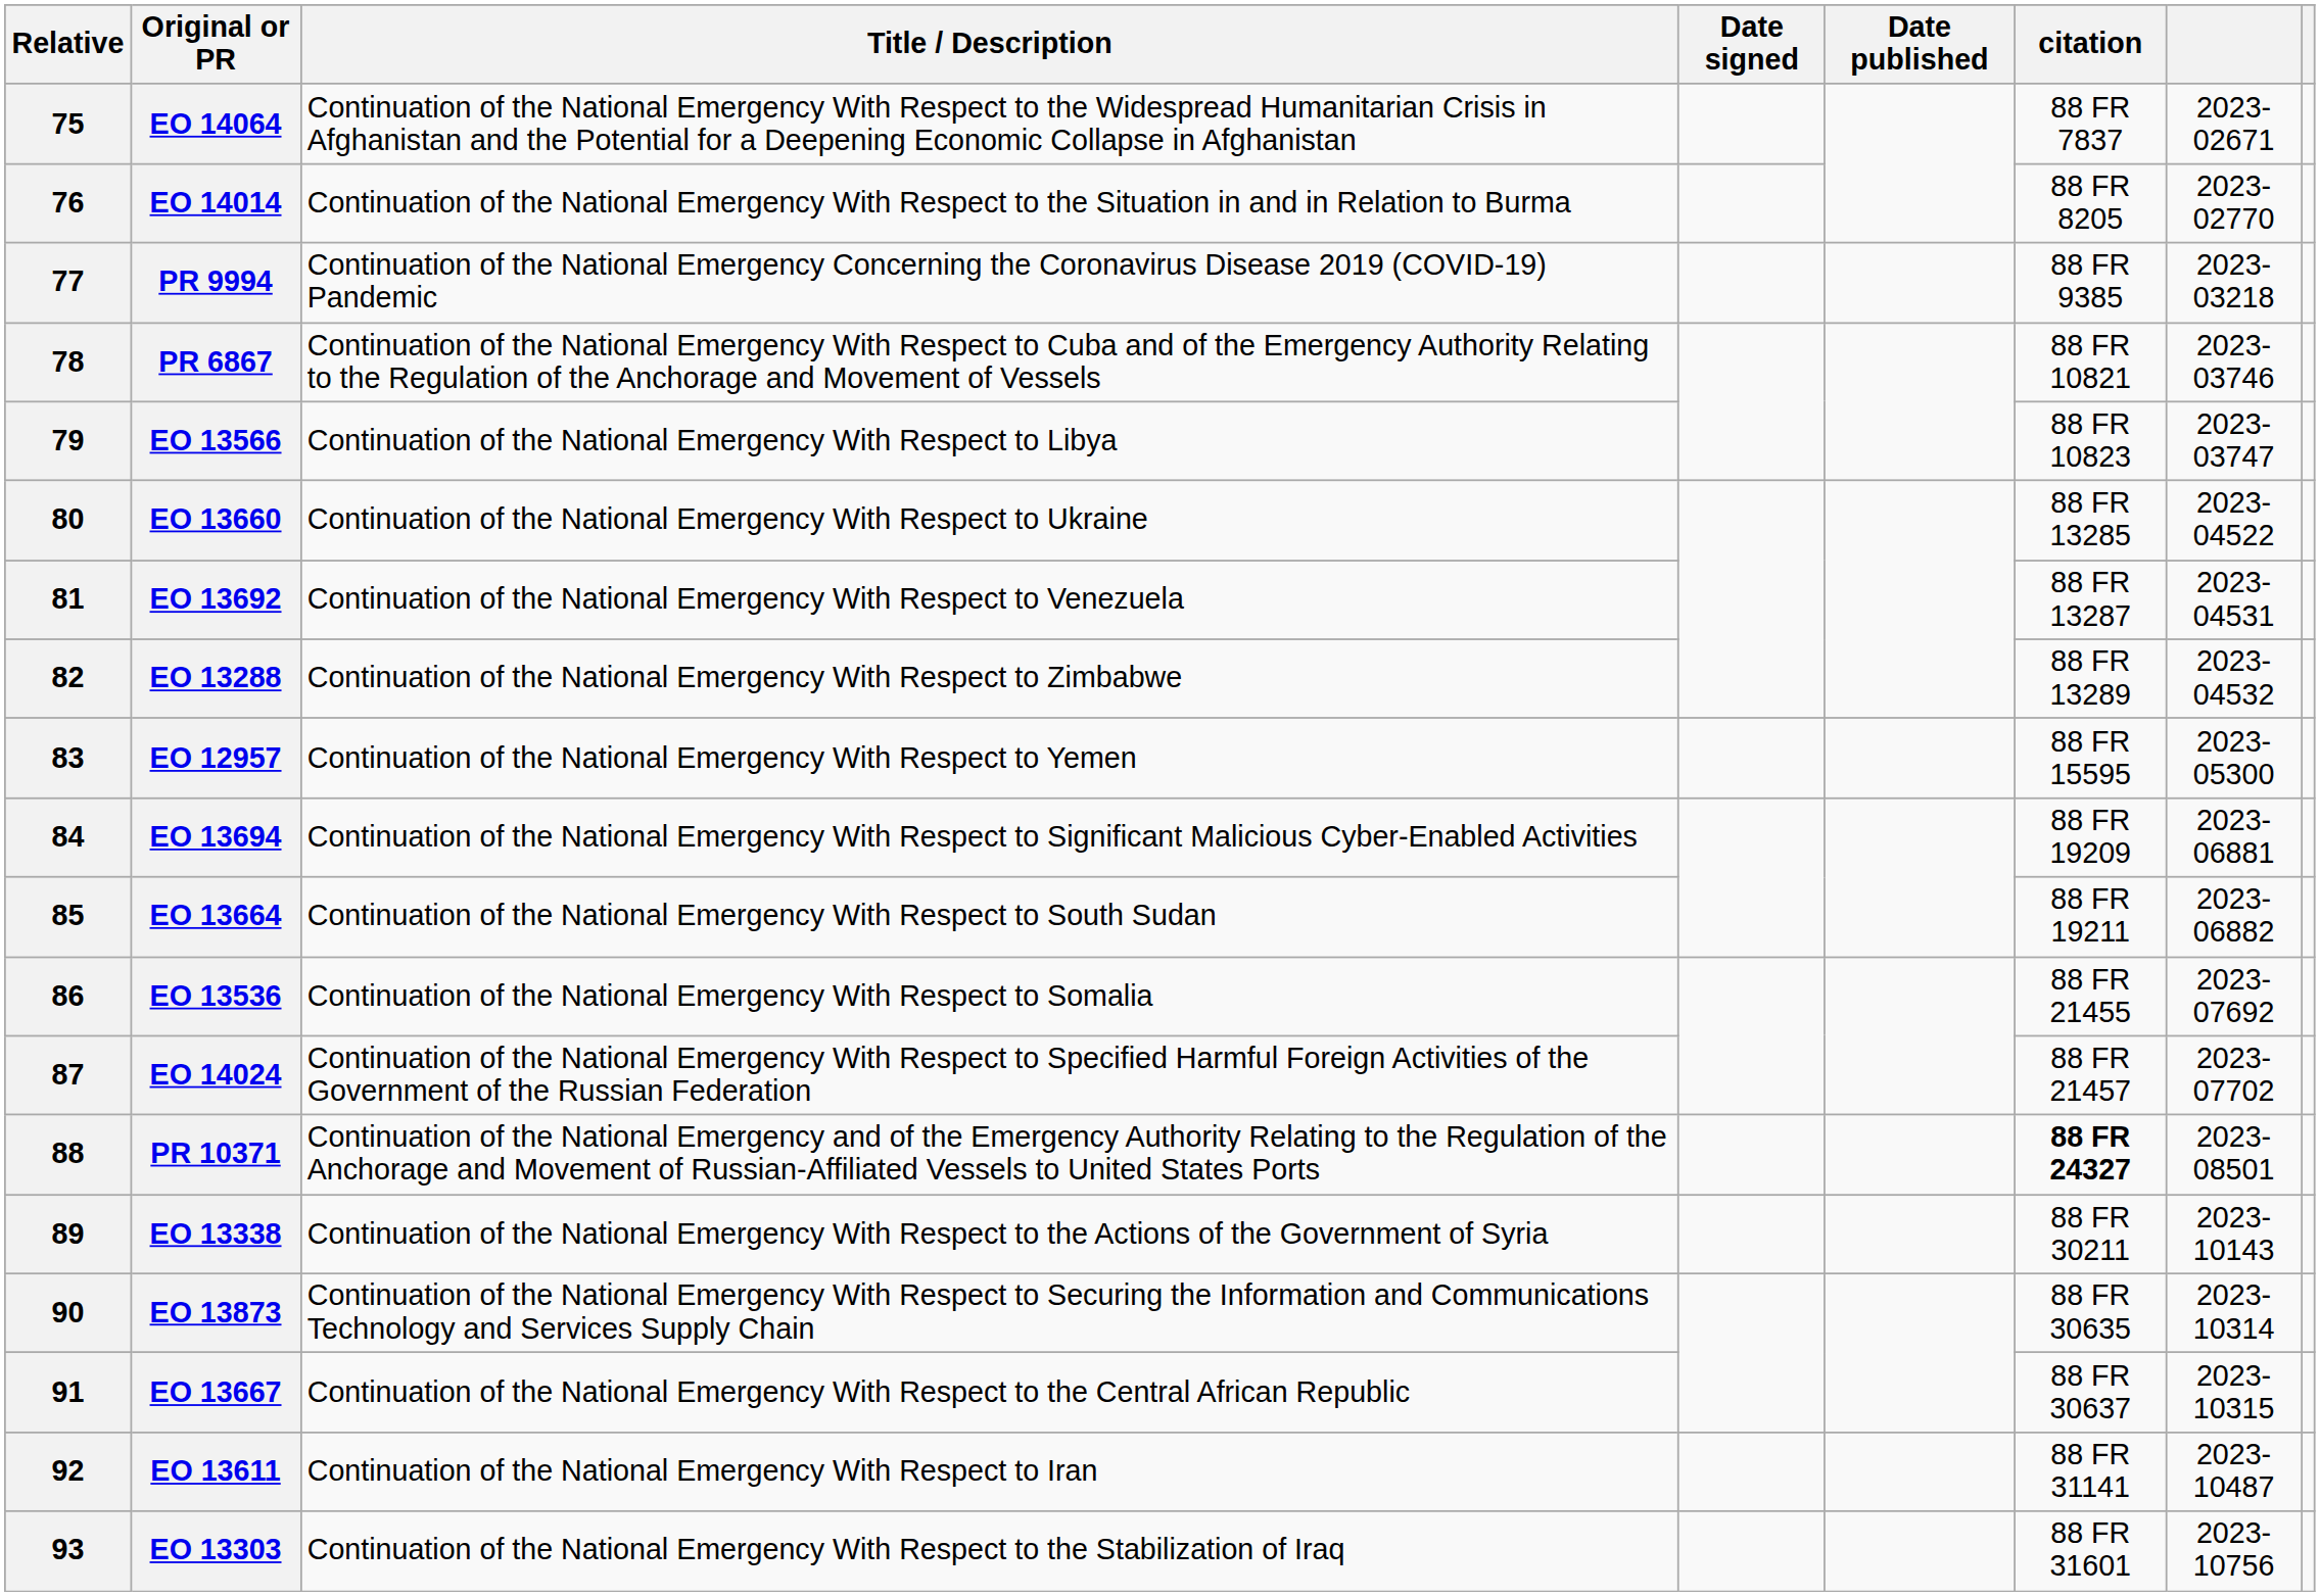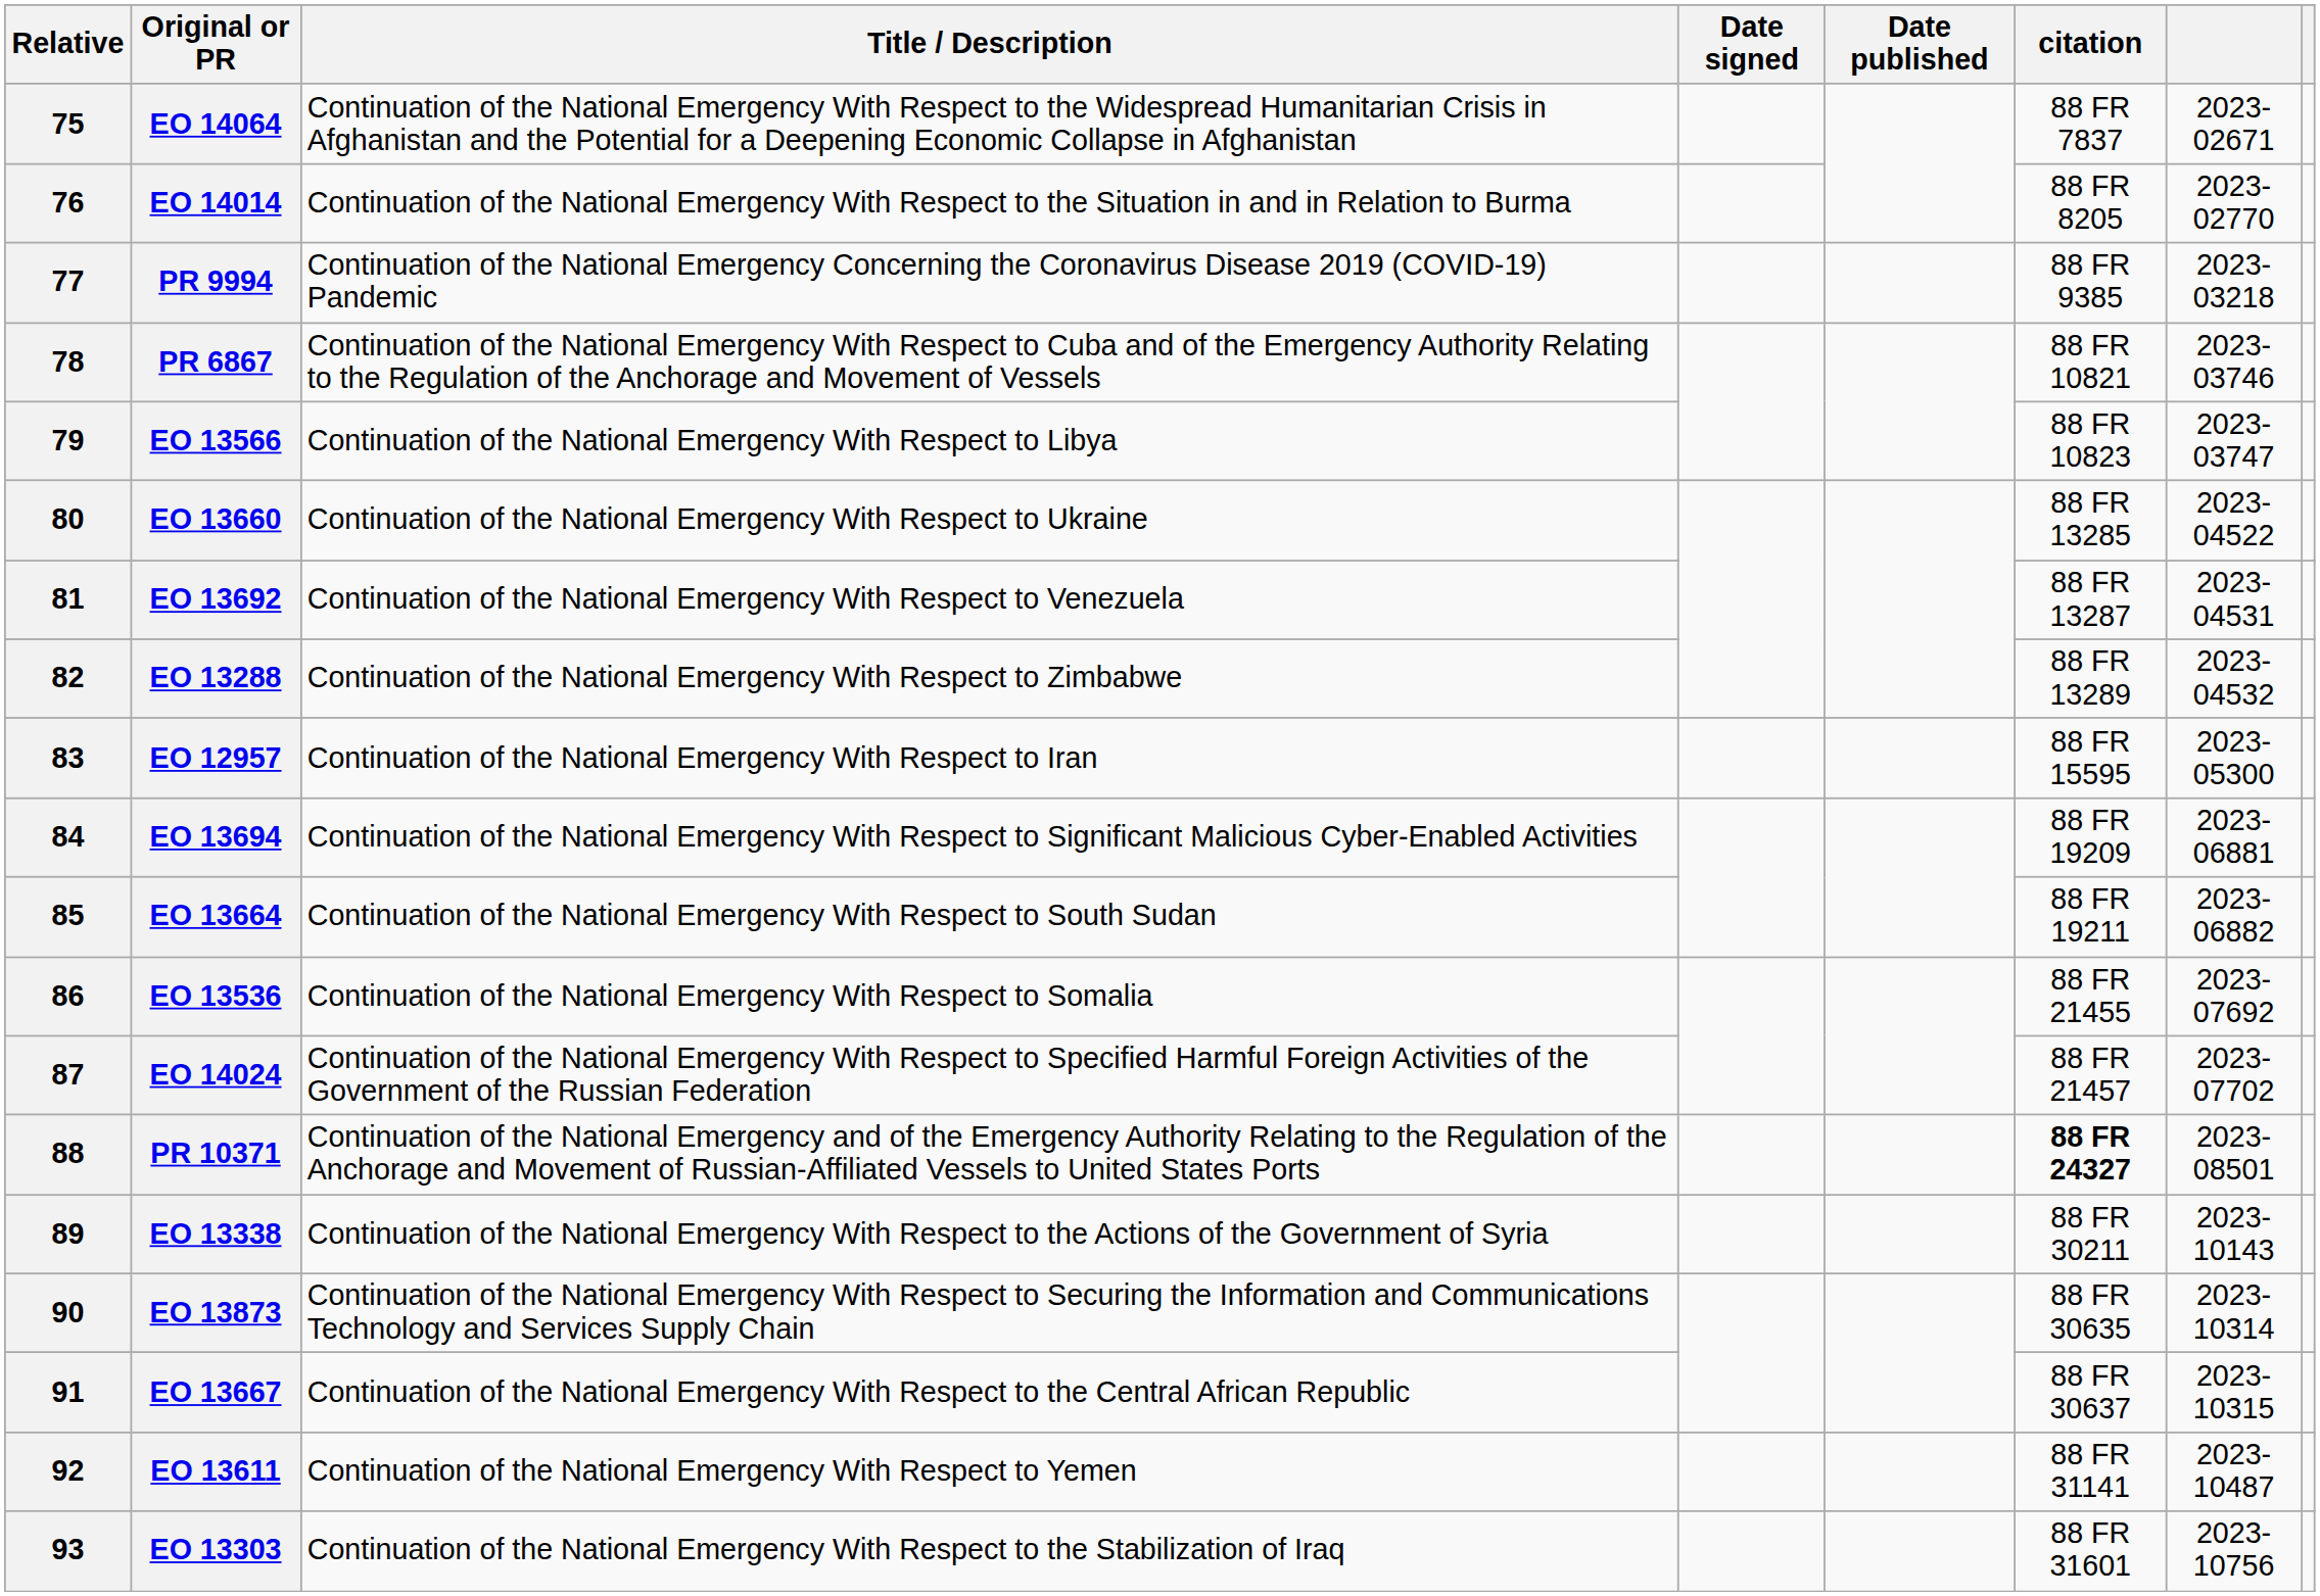 <table class="wikitable sortable plainrowheaders" style="width:100%">
 <tr>
 <th>Relative</th>
 <th>Original  or PR</th>
 <th>Title / Description</th>
 <th>Date signed</th>
 <th>Date published</th>
 <th>citation</th>
 <th></th>
 <th class="unsortable"></th>
 </tr>
 <tr style="text-align:center">
 <th>75</th>
 <th><a href='#'>EO 14064</a></th>
 <td style="text-align:left">Continuation of the National Emergency With Respect to the Widespread Humanitarian Crisis in Afghanistan and the Potential for a Deepening Economic Collapse in Afghanistan</td>
 <td></td>
 <td rowspan=2></td>
 <td>88 FR 7837</td>
 <td>2023-02671</td>
 <td></td>
 </tr>
 <tr style="text-align:center">
 <th>76</th>
 <th><a href='#'>EO 14014</a></th>
 <td style="text-align:left">Continuation of the National Emergency With Respect to the Situation in and in Relation to Burma</td>
 <td></td>
 <td>88 FR 8205</td>
 <td>2023-02770</td>
 <td></td>
 </tr>
 <tr style="text-align:center">
 <th>77</th>
 <th><a href='#'>PR 9994</a></th>
 <td style="text-align:left">Continuation of the National Emergency Concerning the Coronavirus Disease 2019 (COVID-19) Pandemic</td>
 <td></td>
 <td></td>
 <td>88 FR 9385</td>
 <td>2023-03218</td>
 <td></td>
 </tr>
 <tr style="text-align:center">
 <th>78</th>
 <th><a href='#'>PR 6867</a></th>
 <td style="text-align:left">Continuation of the National Emergency With Respect to Cuba and of the Emergency Authority Relating to the Regulation of the Anchorage and Movement of Vessels</td>
 <td rowspan=2></td>
 <td rowspan=2></td>
 <td>88 FR 10821</td>
 <td>2023-03746</td>
 <td></td>
 </tr>
 <tr style="text-align:center">
 <th>79</th>
 <th><a href='#'>EO 13566</a></th>
 <td style="text-align:left">Continuation of the National Emergency With Respect to Libya</td>
 <td>88 FR 10823</td>
 <td>2023-03747</td>
 <td></td>
 </tr>
 <tr style="text-align:center">
 <th>80</th>
 <th><a href='#'>EO 13660</a></th>
 <td style="text-align:left">Continuation of the National Emergency With Respect to Ukraine</td>
 <td rowspan=3></td>
 <td rowspan=3></td>
 <td>88 FR 13285</td>
 <td>2023-04522</td>
 <td></td>
 </tr>
 <tr style="text-align:center">
 <th>81</th>
 <th><a href='#'>EO 13692</a></th>
 <td style="text-align:left">Continuation of the National Emergency With Respect to Venezuela</td>
 <td>88 FR 13287</td>
 <td>2023-04531</td>
 <td></td>
 </tr>
 <tr style="text-align:center">
 <th>82</th>
 <th><a href='#'>EO 13288</a></th>
 <td style="text-align:left">Continuation of the National Emergency With Respect to Zimbabwe</td>
 <td>88 FR 13289</td>
 <td>2023-04532</td>
 <td></td>
 </tr>
 <tr style="text-align:center">
 <th>83</th>
 <th><a href='#'>EO 12957</a></th>
-<td style="text-align:left">Continuation of the National Emergency With Respect to Yemen</td>
+<td style="text-align:left">Continuation of the National Emergency With Respect to Iran</td>
 <td></td>
 <td></td>
 <td>88 FR 15595</td>
 <td>2023-05300</td>
 <td></td>
 </tr>
 <tr style="text-align:center">
 <th>84</th>
 <th><a href='#'>EO 13694</a></th>
 <td style="text-align:left">Continuation of the National Emergency With Respect to Significant Malicious Cyber-Enabled Activities</td>
 <td rowspan=2></td>
 <td rowspan=2></td>
 <td>88 FR 19209</td>
 <td>2023-06881</td>
 <td></td>
 </tr>
 <tr style="text-align:center">
 <th>85</th>
 <th><a href='#'>EO 13664</a></th>
 <td style="text-align:left">Continuation of the National Emergency With Respect to South Sudan</td>
 <td>88 FR 19211</td>
 <td>2023-06882</td>
 <td></td>
 </tr>
 <tr style="text-align:center">
 <th>86</th>
 <th><a href='#'>EO 13536</a></th>
 <td style="text-align:left">Continuation of the National Emergency With Respect to Somalia</td>
 <td rowspan=2></td>
 <td rowspan=2></td>
 <td>88 FR 21455</td>
 <td>2023-07692</td>
 <td></td>
 </tr>
 <tr style="text-align:center">
 <th>87</th>
 <th><a href='#'>EO 14024</a></th>
 <td style="text-align:left">Continuation of the National Emergency With Respect to Specified Harmful Foreign Activities of the Government of the Russian Federation</td>
 <td>88 FR 21457</td>
 <td>2023-07702</td>
 <td></td>
 </tr>
 <tr style="text-align:center">
 <th>88</th>
 <th><a href='#'>PR 10371</a></th>
 <td style="text-align:left">Continuation of the National Emergency and of the Emergency Authority Relating to the Regulation of the Anchorage and Movement of Russian-Affiliated Vessels to United States Ports</td>
 <td></td>
 <td></td>
 <td><strong>88 FR 24327</strong></td>
 <td>2023-08501</td>
 <td></td>
 </tr>
 <tr style="text-align:center">
 <th>89</th>
 <th><a href='#'>EO 13338</a></th>
 <td style="text-align:left">Continuation of the National Emergency With Respect to the Actions of the Government of Syria</td>
 <td></td>
 <td></td>
 <td>88 FR 30211</td>
 <td>2023-10143</td>
 <td></td>
 </tr>
 <tr style="text-align:center">
 <th>90</th>
 <th><a href='#'>EO 13873</a></th>
 <td style="text-align:left">Continuation of the National Emergency With Respect to Securing the Information and Communications Technology and Services Supply Chain</td>
 <td rowspan=2></td>
 <td rowspan=2></td>
 <td>88 FR 30635</td>
 <td>2023-10314</td>
 <td></td>
 </tr>
 <tr style="text-align:center">
 <th>91</th>
 <th><a href='#'>EO 13667</a></th>
 <td style="text-align:left">Continuation of the National Emergency With Respect to the Central African Republic</td>
 <td>88 FR 30637</td>
 <td>2023-10315</td>
 <td></td>
 </tr>
 <tr style="text-align:center">
 <th>92</th>
 <th><a href='#'>EO 13611</a></th>
-<td style="text-align:left">Continuation of the National Emergency With Respect to Iran</td>
+<td style="text-align:left">Continuation of the National Emergency With Respect to Yemen</td>
 <td></td>
 <td></td>
 <td>88 FR 31141</td>
 <td>2023-10487</td>
 <td></td>
 </tr>
 <tr style="text-align:center">
 <th>93</th>
 <th><a href='#'>EO 13303</a></th>
 <td style="text-align:left">Continuation of the National Emergency With Respect to the Stabilization of Iraq</td>
 <td></td>
 <td></td>
 <td>88 FR 31601</td>
 <td>2023-10756</td>
 <td></td>
 </tr>
 </table>
